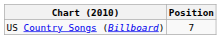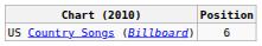 <table class="wikitable sortable">
 <tr>
 <th scope="col">Chart (2010)</th>
 <th scope="col">Position</th>
 </tr>
 <tr>
 <td>US <a href='#'>Country Songs</a> (<em><a href='#'>Billboard</a></em>)</td>
-<td align="center">7</td>
+<td align="center">6</td>
 </tr>
 </table>
